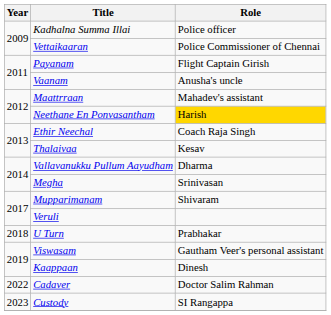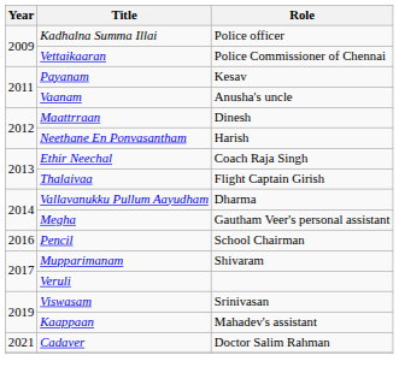 <table class="wikitable sortable">
 <tr>
 <th>Year</th>
 <th>Title</th>
 <th>Role</th>
 </tr>
 <tr>
 <td rowspan="2">2009</td>
 <td><em>Kadhalna Summa Illai</em></td>
 <td>Police officer</td>
 </tr>
 <tr>
 <td><em><a href='#'>Vettaikaaran</a></em></td>
 <td>Police Commissioner of Chennai</td>
 </tr>
 <tr>
 <td rowspan="2">2011</td>
 <td><em><a href='#'>Payanam</a></em></td>
-<td>Flight Captain Girish</td>
+<td>Kesav</td>
 </tr>
 <tr>
 <td><em><a href='#'>Vaanam</a></em></td>
 <td>Anusha's uncle</td>
 </tr>
 <tr>
 <td rowspan="2">2012</td>
 <td><em><a href='#'>Maattrraan</a></em></td>
-<td>Mahadev's assistant</td>
+<td>Dinesh</td>
 </tr>
 <tr>
 <td><em><a href='#'>Neethane En Ponvasantham</a></em></td>
-<td style="background: gold;">Harish</td>
+<td>Harish</td>
 </tr>
 <tr>
 <td rowspan="2">2013</td>
 <td><em><a href='#'>Ethir Neechal</a></em></td>
 <td>Coach Raja Singh</td>
 </tr>
 <tr>
 <td><em><a href='#'>Thalaivaa</a></em></td>
-<td>Kesav</td>
+<td>Flight Captain Girish</td>
 </tr>
 <tr>
 <td rowspan="2">2014</td>
 <td><em><a href='#'>Vallavanukku Pullum Aayudham</a></em></td>
 <td>Dharma</td>
 </tr>
 <tr>
 <td><em><a href='#'>Megha</a></em></td>
-<td>Srinivasan</td>
+<td>Gautham Veer's personal assistant</td>
+</tr>
+<tr>
+<td>2016</td>
+<td><em><a href='#'>Pencil</a></em></td>
+<td>School Chairman</td>
 </tr>
 <tr>
 <td rowspan="2">2017</td>
 <td><em><a href='#'>Mupparimanam</a></em></td>
 <td>Shivaram</td>
 </tr>
 <tr>
 <td><em><a href='#'>Veruli</a></em></td>
 <td></td>
 </tr>
 <tr>
-<td>2018</td>
-<td><em><a href='#'>U Turn</a></em></td>
-<td>Prabhakar</td>
-</tr>
-<tr>
 <td rowspan="2">2019</td>
 <td><em><a href='#'>Viswasam</a></em></td>
-<td>Gautham Veer's personal assistant</td>
+<td>Srinivasan</td>
 </tr>
 <tr>
 <td><em><a href='#'>Kaappaan</a></em></td>
-<td>Dinesh</td>
+<td>Mahadev's assistant</td>
 </tr>
 <tr>
-<td>2022</td>
+<td>2021</td>
 <td><a href='#'><em>Cadaver</em></a></td>
 <td>Doctor Salim Rahman</td>
 </tr>
 <tr>
-<td>2023</td>
-<td><em><a href='#'>Custody</a></em></td>
-<td>SI Rangappa</td>
-</tr>
-<tr>
 </tr>
 </table>
